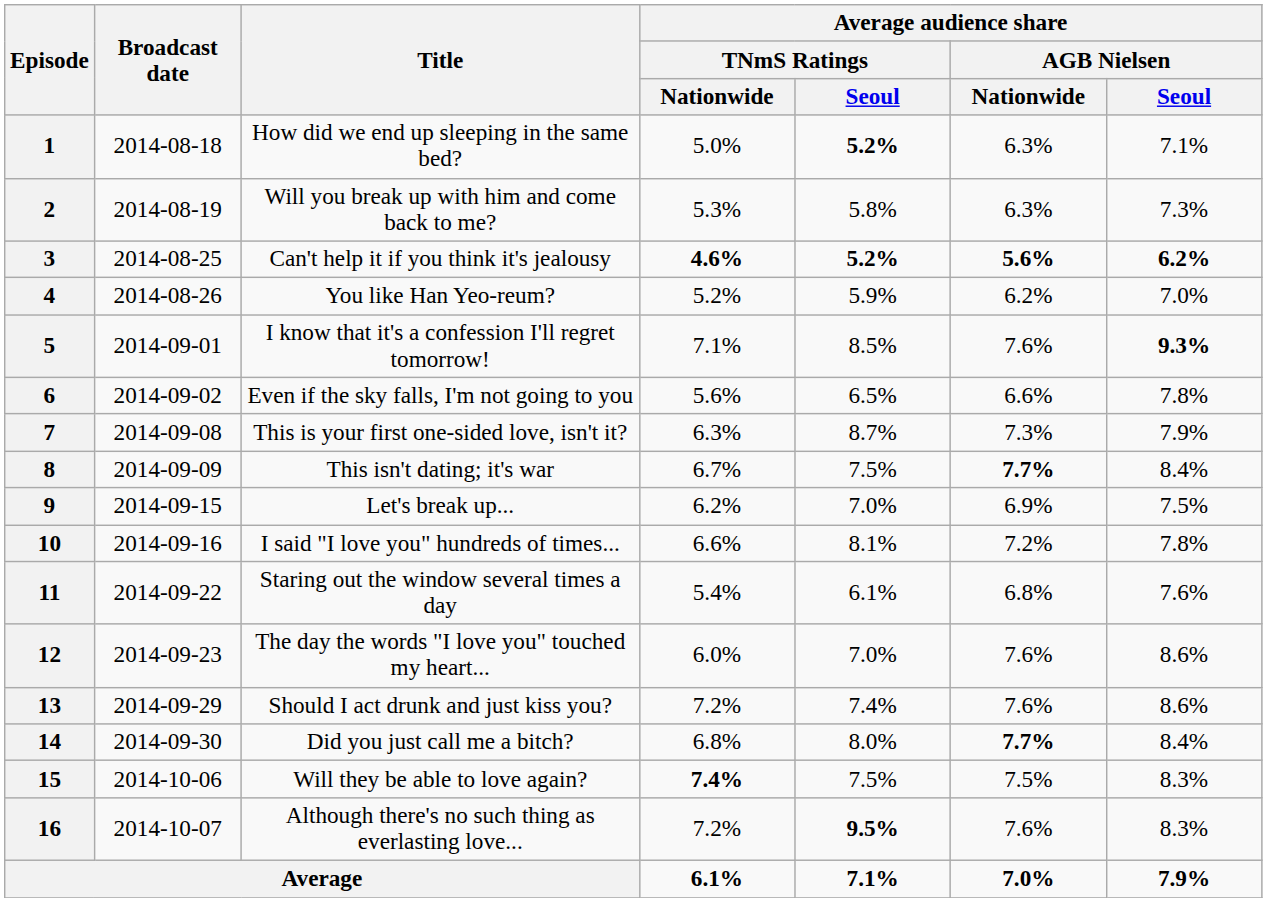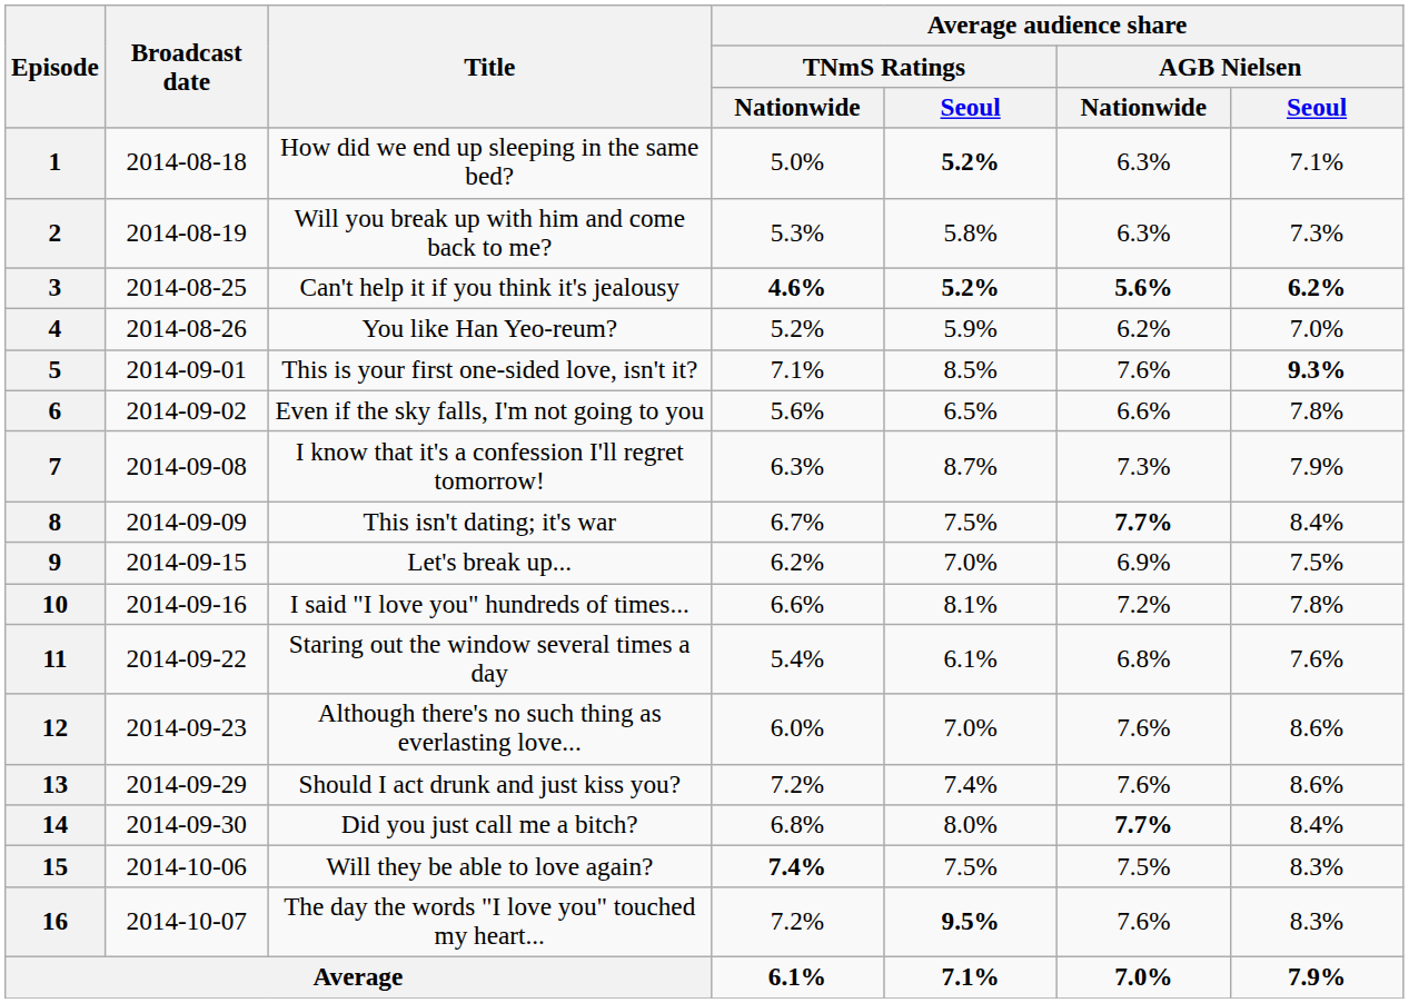 <table class=wikitable style="text-align:center">
 <tr>
 <th rowspan="3">Episode</th>
 <th rowspan="3">Broadcast date</th>
 <th rowspan="3">Title</th>
 <th colspan="4">Average audience share</th>
 </tr>
 <tr>
 <th colspan="2">TNmS Ratings</th>
 <th colspan="2">AGB Nielsen</th>
 </tr>
 <tr>
 <th width=100>Nationwide</th>
 <th width=100><a href='#'>Seoul</a></th>
 <th width=100>Nationwide</th>
 <th width=100><a href='#'>Seoul</a></th>
 </tr>
 <tr>
 <th>1</th>
 <td>2014-08-18</td>
 <td>How did we end up sleeping in the same bed?</td>
 <td>5.0%</td>
 <td><span><strong>5.2%</strong></span></td>
 <td>6.3%</td>
 <td>7.1%</td>
 </tr>
 <tr>
 <th>2</th>
 <td>2014-08-19</td>
 <td>Will you break up with him and come back to me?</td>
 <td>5.3%</td>
 <td>5.8%</td>
 <td>6.3%</td>
 <td>7.3%</td>
 </tr>
 <tr>
 <th>3</th>
 <td>2014-08-25</td>
 <td>Can't help it if you think it's jealousy</td>
 <td><span><strong>4.6%</strong></span></td>
 <td><span><strong>5.2%</strong></span></td>
 <td><span><strong>5.6%</strong></span></td>
 <td><span><strong>6.2%</strong></span></td>
 </tr>
 <tr>
 <th>4</th>
 <td>2014-08-26</td>
 <td>You like Han Yeo-reum?</td>
 <td>5.2%</td>
 <td>5.9%</td>
 <td>6.2%</td>
 <td>7.0%</td>
 </tr>
 <tr>
 <th>5</th>
 <td>2014-09-01</td>
-<td>I know that it's a confession I'll regret tomorrow!</td>
+<td>This is your first one-sided love, isn't it?</td>
 <td>7.1%</td>
 <td>8.5%</td>
 <td>7.6%</td>
 <td><span><strong>9.3%</strong></span></td>
 </tr>
 <tr>
 <th>6</th>
 <td>2014-09-02</td>
 <td>Even if the sky falls, I'm not going to you</td>
 <td>5.6%</td>
 <td>6.5%</td>
 <td>6.6%</td>
 <td>7.8%</td>
 </tr>
 <tr>
 <th>7</th>
 <td>2014-09-08</td>
-<td>This is your first one-sided love, isn't it?</td>
+<td>I know that it's a confession I'll regret tomorrow!</td>
 <td>6.3%</td>
 <td>8.7%</td>
 <td>7.3%</td>
 <td>7.9%</td>
 </tr>
 <tr>
 <th>8</th>
 <td>2014-09-09</td>
 <td>This isn't dating; it's war</td>
 <td>6.7%</td>
 <td>7.5%</td>
 <td><span><strong>7.7%</strong></span></td>
 <td>8.4%</td>
 </tr>
 <tr>
 <th>9</th>
 <td>2014-09-15</td>
 <td>Let's break up...</td>
 <td>6.2%</td>
 <td>7.0%</td>
 <td>6.9%</td>
 <td>7.5%</td>
 </tr>
 <tr>
 <th>10</th>
 <td>2014-09-16</td>
 <td>I said "I love you" hundreds of times...</td>
 <td>6.6%</td>
 <td>8.1%</td>
 <td>7.2%</td>
 <td>7.8%</td>
 </tr>
 <tr>
 <th>11</th>
 <td>2014-09-22</td>
 <td>Staring out the window several times a day</td>
 <td>5.4%</td>
 <td>6.1%</td>
 <td>6.8%</td>
 <td>7.6%</td>
 </tr>
 <tr>
 <th>12</th>
 <td>2014-09-23</td>
-<td>The day the words "I love you" touched my heart...</td>
+<td>Although there's no such thing as everlasting love...</td>
 <td>6.0%</td>
 <td>7.0%</td>
 <td>7.6%</td>
 <td>8.6%</td>
 </tr>
 <tr>
 <th>13</th>
 <td>2014-09-29</td>
 <td>Should I act drunk and just kiss you?</td>
 <td>7.2%</td>
 <td>7.4%</td>
 <td>7.6%</td>
 <td>8.6%</td>
 </tr>
 <tr>
 <th>14</th>
 <td>2014-09-30</td>
 <td>Did you just call me a bitch?</td>
 <td>6.8%</td>
 <td>8.0%</td>
 <td><span><strong>7.7%</strong></span></td>
 <td>8.4%</td>
 </tr>
 <tr>
 <th>15</th>
 <td>2014-10-06</td>
 <td>Will they be able to love again?</td>
 <td><span><strong>7.4%</strong></span></td>
 <td>7.5%</td>
 <td>7.5%</td>
 <td>8.3%</td>
 </tr>
 <tr>
 <th>16</th>
 <td>2014-10-07</td>
-<td>Although there's no such thing as everlasting love...</td>
+<td>The day the words "I love you" touched my heart...</td>
 <td>7.2%</td>
 <td><span><strong>9.5%</strong></span></td>
 <td>7.6%</td>
 <td>8.3%</td>
 </tr>
 <tr>
 <th colspan="3">Average</th>
 <td><span><strong>6.1%</strong></span></td>
 <td><span><strong>7.1%</strong></span></td>
 <td><span><strong>7.0%</strong></span></td>
 <td><span><strong>7.9%</strong></span></td>
 </tr>
 </table>
